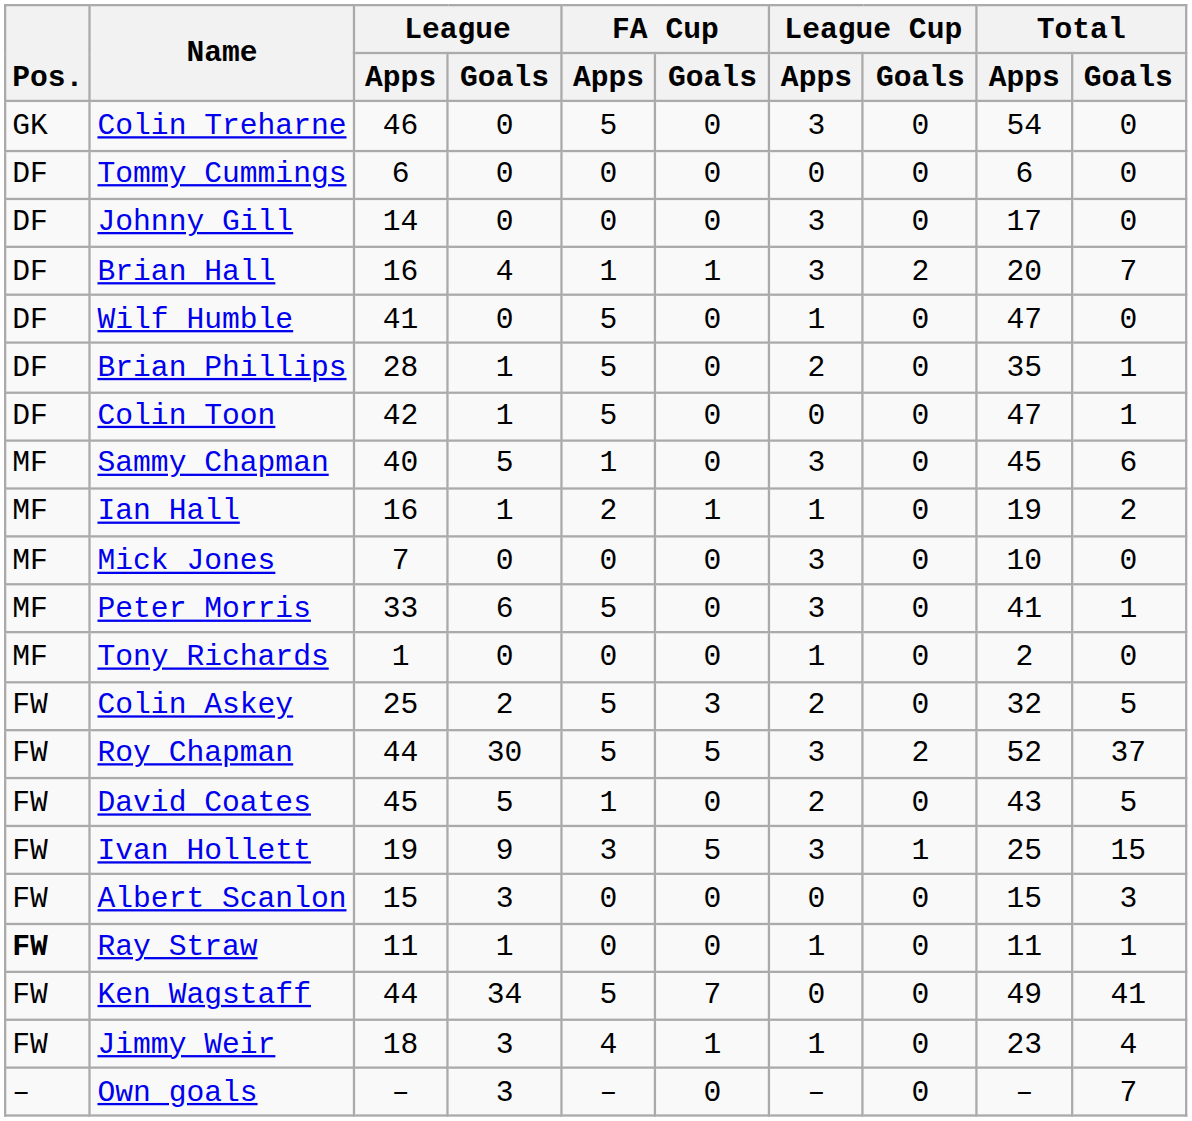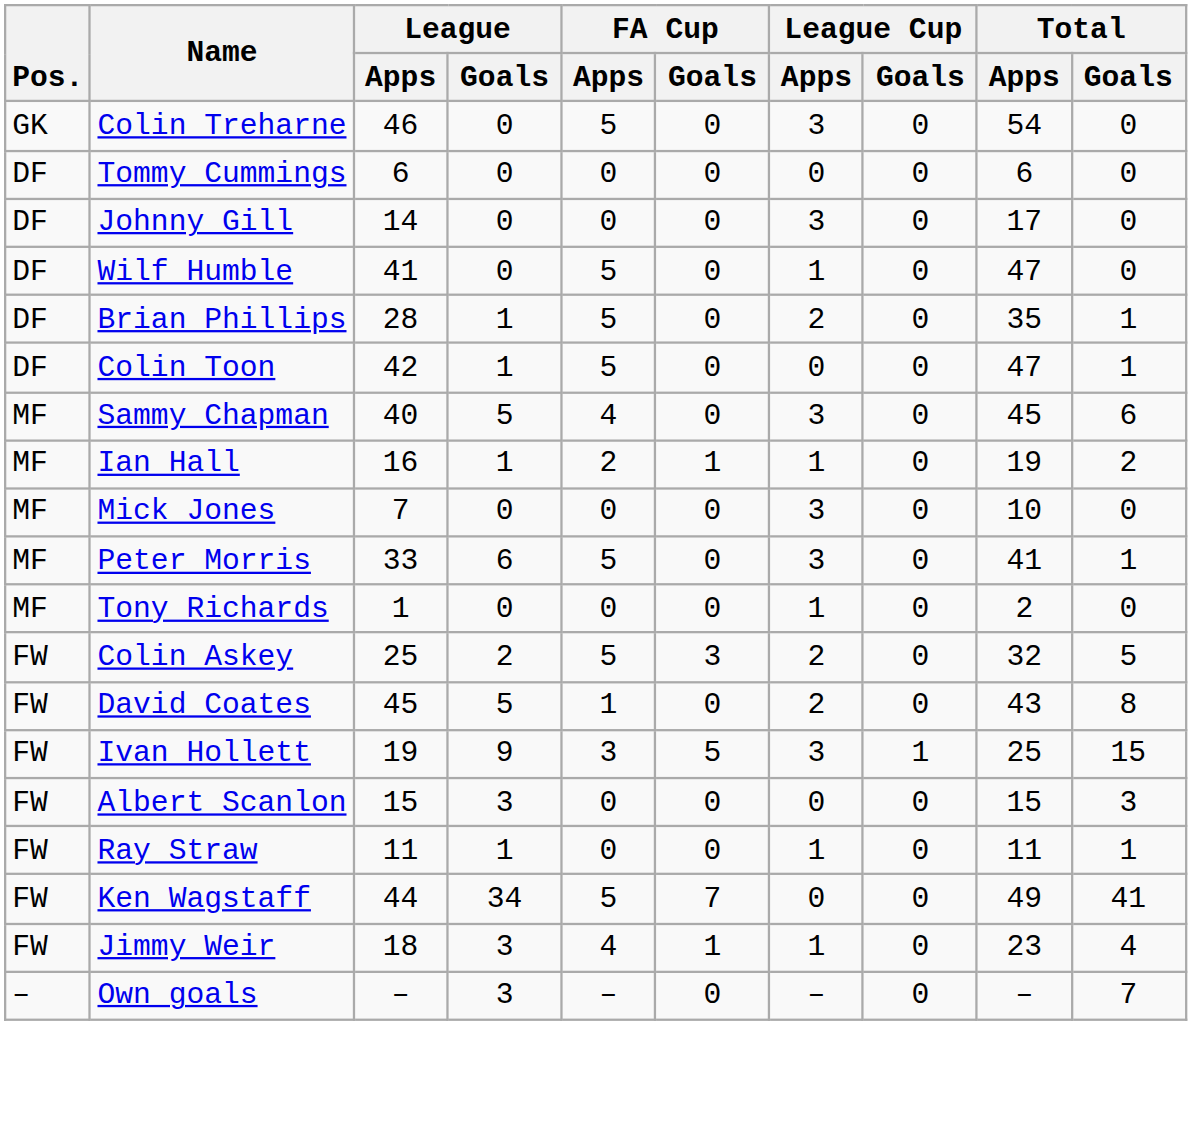 <table class="wikitable" style="text-align:center">
 <tr>
 <th rowspan="2" valign="bottom">Pos.</th>
 <th rowspan="2">Name</th>
 <th colspan="2" width="85">League</th>
 <th colspan="2" width="85">FA Cup</th>
 <th colspan="2" width="85">League Cup</th>
 <th colspan="2" width="85">Total</th>
 </tr>
 <tr>
 <th>Apps</th>
 <th>Goals</th>
 <th>Apps</th>
 <th>Goals</th>
 <th>Apps</th>
 <th>Goals</th>
 <th>Apps</th>
 <th>Goals</th>
 </tr>
 <tr>
 <td align="left">GK</td>
 <td align="left"> <a href='#'>Colin Treharne</a></td>
 <td>46</td>
 <td>0</td>
 <td>5</td>
 <td>0</td>
 <td>3</td>
 <td>0</td>
 <td>54</td>
 <td>0</td>
 </tr>
 <tr>
 <td align="left">DF</td>
 <td align="left"> <a href='#'>Tommy Cummings</a></td>
 <td>6</td>
 <td>0</td>
 <td>0</td>
 <td>0</td>
 <td>0</td>
 <td>0</td>
 <td>6</td>
 <td>0</td>
 </tr>
 <tr>
 <td align="left">DF</td>
 <td align="left"> <a href='#'>Johnny Gill</a></td>
 <td>14</td>
 <td>0</td>
 <td>0</td>
 <td>0</td>
 <td>3</td>
 <td>0</td>
 <td>17</td>
 <td>0</td>
 </tr>
 <tr>
 <td align="left">DF</td>
-<td align="left"> <a href='#'>Brian Hall</a></td>
-<td>16</td>
-<td>4</td>
-<td>1</td>
-<td>1</td>
-<td>3</td>
-<td>2</td>
-<td>20</td>
-<td>7</td>
-</tr>
-<tr>
-<td align="left">DF</td>
 <td align="left"> <a href='#'>Wilf Humble</a></td>
 <td>41</td>
 <td>0</td>
 <td>5</td>
 <td>0</td>
 <td>1</td>
 <td>0</td>
 <td>47</td>
 <td>0</td>
 </tr>
 <tr>
 <td align="left">DF</td>
 <td align="left"> <a href='#'>Brian Phillips</a></td>
 <td>28</td>
 <td>1</td>
 <td>5</td>
 <td>0</td>
 <td>2</td>
 <td>0</td>
 <td>35</td>
 <td>1</td>
 </tr>
 <tr>
 <td align="left">DF</td>
 <td align="left"> <a href='#'>Colin Toon</a></td>
 <td>42</td>
 <td>1</td>
 <td>5</td>
 <td>0</td>
 <td>0</td>
 <td>0</td>
 <td>47</td>
 <td>1</td>
 </tr>
 <tr>
 <td align="left">MF</td>
 <td align="left"> <a href='#'>Sammy Chapman</a></td>
 <td>40</td>
 <td>5</td>
-<td>1</td>
+<td>4</td>
 <td>0</td>
 <td>3</td>
 <td>0</td>
 <td>45</td>
 <td>6</td>
 </tr>
 <tr>
 <td align="left">MF</td>
 <td align="left"> <a href='#'>Ian Hall</a></td>
 <td>16</td>
 <td>1</td>
 <td>2</td>
 <td>1</td>
 <td>1</td>
 <td>0</td>
 <td>19</td>
 <td>2</td>
 </tr>
 <tr>
 <td align="left">MF</td>
 <td align="left"> <a href='#'>Mick Jones</a></td>
 <td>7</td>
 <td>0</td>
 <td>0</td>
 <td>0</td>
 <td>3</td>
 <td>0</td>
 <td>10</td>
 <td>0</td>
 </tr>
 <tr>
 <td align="left">MF</td>
 <td align="left"> <a href='#'>Peter Morris</a></td>
 <td>33</td>
 <td>6</td>
 <td>5</td>
 <td>0</td>
 <td>3</td>
 <td>0</td>
 <td>41</td>
 <td>1</td>
 </tr>
 <tr>
 <td align="left">MF</td>
 <td align="left"> <a href='#'>Tony Richards</a></td>
 <td>1</td>
 <td>0</td>
 <td>0</td>
 <td>0</td>
 <td>1</td>
 <td>0</td>
 <td>2</td>
 <td>0</td>
 </tr>
 <tr>
 <td align="left">FW</td>
 <td align="left"> <a href='#'>Colin Askey</a></td>
 <td>25</td>
 <td>2</td>
 <td>5</td>
 <td>3</td>
 <td>2</td>
 <td>0</td>
 <td>32</td>
 <td>5</td>
 </tr>
 <tr>
 <td align="left">FW</td>
-<td align="left"> <a href='#'>Roy Chapman</a></td>
-<td>44</td>
-<td>30</td>
-<td>5</td>
-<td>5</td>
-<td>3</td>
-<td>2</td>
-<td>52</td>
-<td>37</td>
-</tr>
-<tr>
-<td align="left">FW</td>
 <td align="left"> <a href='#'>David Coates</a></td>
 <td>45</td>
 <td>5</td>
 <td>1</td>
 <td>0</td>
 <td>2</td>
 <td>0</td>
 <td>43</td>
-<td>5</td>
+<td>8</td>
 </tr>
 <tr>
 <td align="left">FW</td>
 <td align="left"> <a href='#'>Ivan Hollett</a></td>
 <td>19</td>
 <td>9</td>
 <td>3</td>
 <td>5</td>
 <td>3</td>
 <td>1</td>
 <td>25</td>
 <td>15</td>
 </tr>
 <tr>
 <td align="left">FW</td>
 <td align="left"> <a href='#'>Albert Scanlon</a></td>
 <td>15</td>
 <td>3</td>
 <td>0</td>
 <td>0</td>
 <td>0</td>
 <td>0</td>
 <td>15</td>
 <td>3</td>
 </tr>
 <tr>
-<td align="left"><strong>FW</strong></td>
+<td align="left">FW</td>
 <td align="left"> <a href='#'>Ray Straw</a></td>
 <td>11</td>
 <td>1</td>
 <td>0</td>
 <td>0</td>
 <td>1</td>
 <td>0</td>
 <td>11</td>
 <td>1</td>
 </tr>
 <tr>
 <td align="left">FW</td>
 <td align="left"> <a href='#'>Ken Wagstaff</a></td>
 <td>44</td>
 <td>34</td>
 <td>5</td>
 <td>7</td>
 <td>0</td>
 <td>0</td>
 <td>49</td>
 <td>41</td>
 </tr>
 <tr>
 <td align="left">FW</td>
 <td align="left"> <a href='#'>Jimmy Weir</a></td>
 <td>18</td>
 <td>3</td>
 <td>4</td>
 <td>1</td>
 <td>1</td>
 <td>0</td>
 <td>23</td>
 <td>4</td>
 </tr>
 <tr>
 <td align="left">–</td>
 <td align="left"><a href='#'>Own goals</a></td>
 <td>–</td>
 <td>3</td>
 <td>–</td>
 <td>0</td>
 <td>–</td>
 <td>0</td>
 <td>–</td>
 <td>7</td>
 </tr>
 </table>
